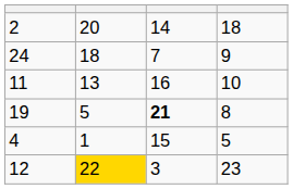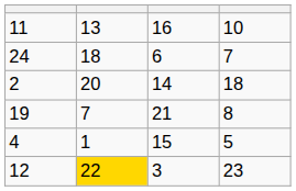 <table class="wikitable">
 <tr>
 <th width="10%"></th>
 <th width="10%"></th>
 <th width="10%"></th>
 <th width="10%"></th>
 </tr>
 <tr>
+<td>11</td>
+<td>13</td>
+<td>16</td>
+<td>10</td>
+</tr>
+<tr>
+<td>24</td>
+<td>18</td>
+<td>6</td>
+<td>7</td>
+</tr>
+<tr>
 <td>2</td>
 <td>20</td>
 <td>14</td>
 <td>18</td>
 </tr>
 <tr>
-<td>24</td>
-<td>18</td>
+<td>19</td>
 <td>7</td>
-<td>9</td>
-</tr>
-<tr>
-<td>11</td>
-<td>13</td>
-<td>16</td>
-<td>10</td>
-</tr>
-<tr>
-<td>19</td>
-<td>5</td>
-<td><strong>21</strong></td>
+<td>21</td>
 <td>8</td>
 </tr>
 <tr>
 <td>4</td>
 <td>1</td>
 <td>15</td>
 <td>5</td>
 </tr>
 <tr>
 <td>12</td>
 <td style="background: gold;">22</td>
 <td>3</td>
 <td>23</td>
 </tr>
 </table>
